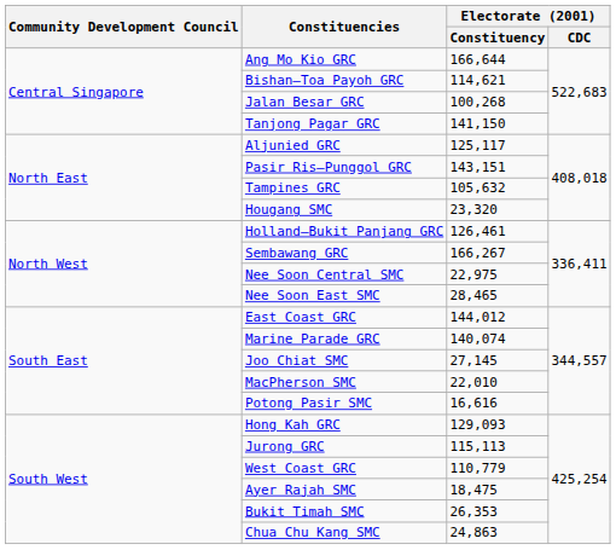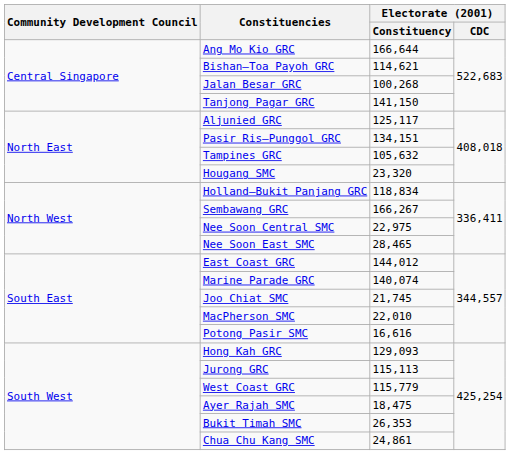 <table class="wikitable">
 <tr>
 <th rowspan="2">Community Development Council</th>
 <th rowspan="2">Constituencies</th>
 <th colspan="2">Electorate (2001)</th>
 </tr>
 <tr>
 <th>Constituency</th>
 <th>CDC</th>
 </tr>
 <tr>
 <td rowspan="4"><a href='#'>Central Singapore</a></td>
 <td><a href='#'>Ang Mo Kio GRC</a></td>
 <td>166,644</td>
 <td rowspan="4">522,683</td>
 </tr>
 <tr>
 <td><a href='#'>Bishan–Toa Payoh GRC</a></td>
 <td>114,621</td>
 </tr>
 <tr>
 <td><a href='#'>Jalan Besar GRC</a></td>
 <td>100,268</td>
 </tr>
 <tr>
 <td><a href='#'>Tanjong Pagar GRC</a></td>
 <td>141,150</td>
 </tr>
 <tr>
 <td rowspan="4"><a href='#'>North East</a></td>
 <td><a href='#'>Aljunied GRC</a></td>
 <td>125,117</td>
 <td rowspan="4">408,018</td>
 </tr>
 <tr>
 <td><a href='#'>Pasir Ris–Punggol GRC</a></td>
-<td>143,151</td>
+<td>134,151</td>
 </tr>
 <tr>
 <td><a href='#'>Tampines GRC</a></td>
 <td>105,632</td>
 </tr>
 <tr>
 <td><a href='#'>Hougang SMC</a></td>
 <td>23,320</td>
 </tr>
 <tr>
 <td rowspan="4"><a href='#'>North West</a></td>
 <td><a href='#'>Holland–Bukit Panjang GRC</a></td>
-<td>126,461</td>
+<td>118,834</td>
 <td rowspan="4">336,411</td>
 </tr>
 <tr>
 <td><a href='#'>Sembawang GRC</a></td>
 <td>166,267</td>
 </tr>
 <tr>
 <td><a href='#'>Nee Soon Central SMC</a></td>
 <td>22,975</td>
 </tr>
 <tr>
 <td><a href='#'>Nee Soon East SMC</a></td>
 <td>28,465</td>
 </tr>
 <tr>
 <td rowspan="5"><a href='#'>South East</a></td>
 <td><a href='#'>East Coast GRC</a></td>
 <td>144,012</td>
 <td rowspan="5">344,557</td>
 </tr>
 <tr>
 <td><a href='#'>Marine Parade GRC</a></td>
 <td>140,074</td>
 </tr>
 <tr>
 <td><a href='#'>Joo Chiat SMC</a></td>
-<td>27,145</td>
+<td>21,745</td>
 </tr>
 <tr>
 <td><a href='#'>MacPherson SMC</a></td>
 <td>22,010</td>
 </tr>
 <tr>
 <td><a href='#'>Potong Pasir SMC</a></td>
 <td>16,616</td>
 </tr>
 <tr>
 <td rowspan="6"><a href='#'>South West</a></td>
 <td><a href='#'>Hong Kah GRC</a></td>
 <td>129,093</td>
 <td rowspan="6">425,254</td>
 </tr>
 <tr>
 <td><a href='#'>Jurong GRC</a></td>
 <td>115,113</td>
 </tr>
 <tr>
 <td><a href='#'>West Coast GRC</a></td>
-<td>110,779</td>
+<td>115,779</td>
 </tr>
 <tr>
 <td><a href='#'>Ayer Rajah SMC</a></td>
 <td>18,475</td>
 </tr>
 <tr>
 <td><a href='#'>Bukit Timah SMC</a></td>
 <td>26,353</td>
 </tr>
 <tr>
 <td><a href='#'>Chua Chu Kang SMC</a></td>
-<td>24,863</td>
+<td>24,861</td>
 </tr>
 </table>
